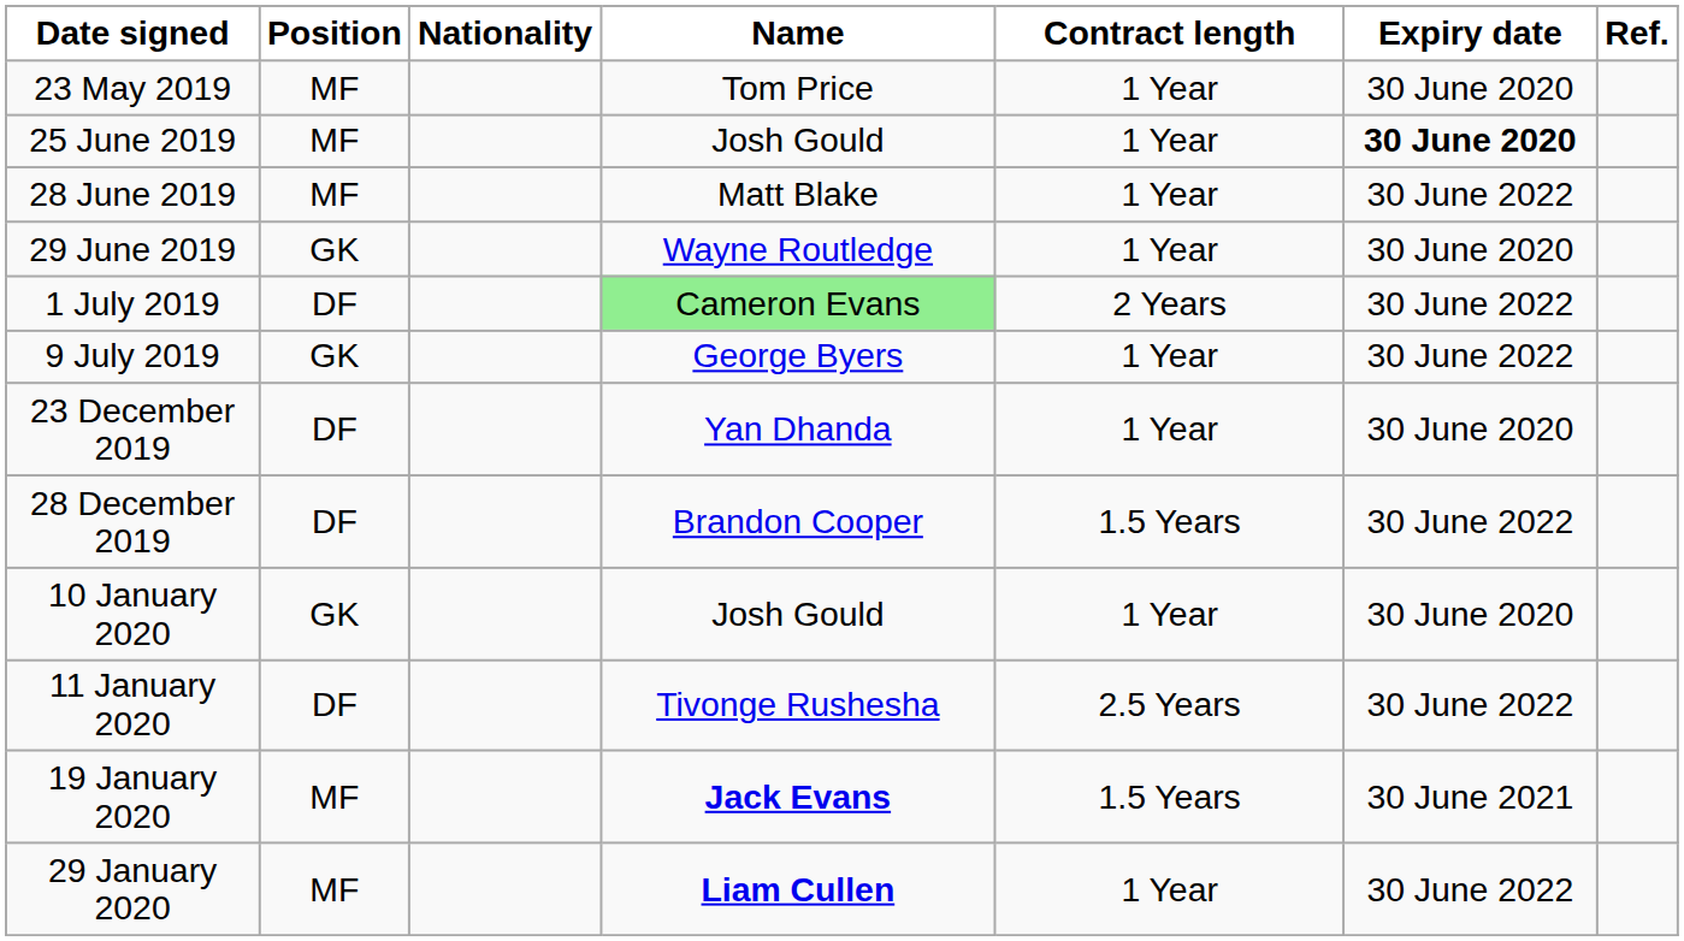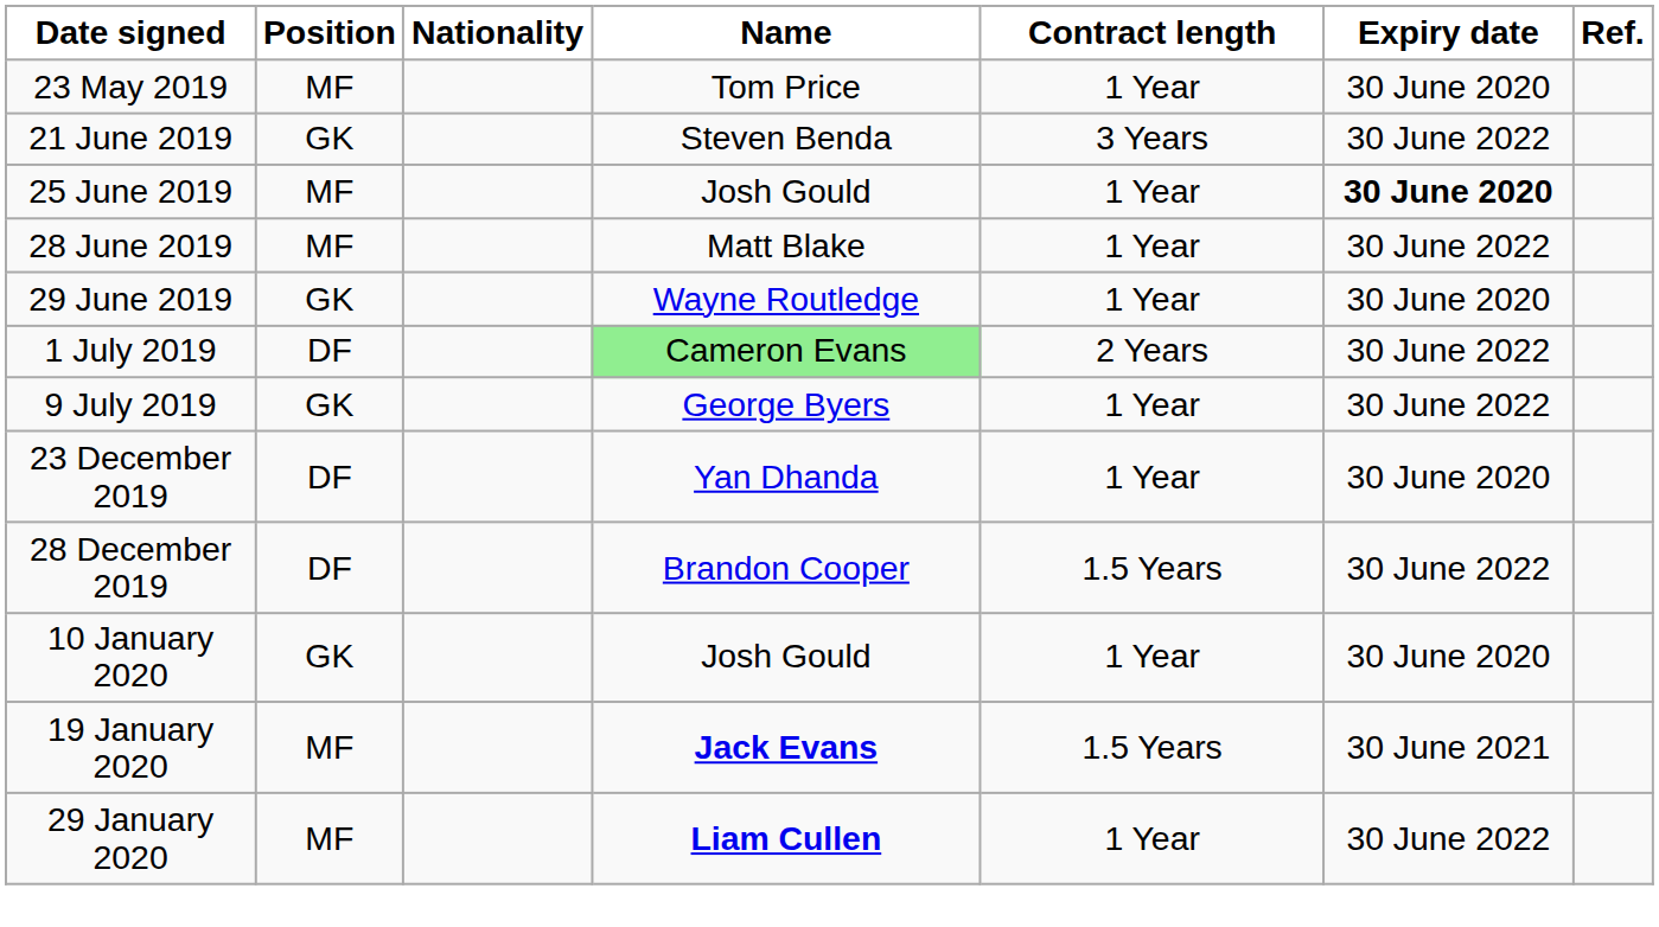 <table class="wikitable" style="text-align:center; font-size:90%; ">
 <tr>
 <th style="background:white; color:black; width:100px;">Date signed</th>
 <th style="background:white; color:black; width:50px;">Position</th>
 <th style="background:white; color:black; width:50px;">Nationality</th>
 <th style="background:white; color:black; width:160px;">Name</th>
 <th style="background:white; color:black; width:140px;">Contract length</th>
 <th style="background:white; color:black; width:100px;">Expiry date</th>
 <th style="background:white; color:black;">Ref.</th>
 </tr>
 <tr>
 <td>23 May 2019</td>
 <td>MF</td>
 <td></td>
 <td>Tom Price</td>
 <td>1 Year</td>
 <td>30 June 2020</td>
+<td></td>
+</tr>
+<tr>
+<td>21 June 2019</td>
+<td>GK</td>
+<td></td>
+<td>Steven Benda</td>
+<td>3 Years</td>
+<td>30 June 2022</td>
 <td></td>
 </tr>
 <tr>
 <td>25 June 2019</td>
 <td>MF</td>
 <td></td>
 <td>Josh Gould</td>
 <td>1 Year</td>
 <td><strong>30 June 2020</strong></td>
 <td></td>
 </tr>
 <tr>
 <td>28 June 2019</td>
 <td>MF</td>
 <td></td>
 <td>Matt Blake</td>
 <td>1 Year</td>
 <td>30 June 2022</td>
 <td></td>
 </tr>
 <tr>
 <td>29 June 2019</td>
 <td>GK</td>
 <td></td>
 <td><a href='#'>Wayne Routledge</a></td>
 <td>1 Year</td>
 <td>30 June 2020</td>
 <td></td>
 </tr>
 <tr>
 <td>1 July 2019</td>
 <td>DF</td>
 <td></td>
 <td style="background: lightgreen;">Cameron Evans</td>
 <td>2 Years</td>
 <td>30 June 2022</td>
 <td></td>
 </tr>
 <tr>
 <td>9 July 2019</td>
 <td>GK</td>
 <td></td>
 <td><a href='#'>George Byers</a></td>
 <td>1 Year</td>
 <td>30 June 2022</td>
 <td></td>
 </tr>
 <tr>
 <td>23 December 2019</td>
 <td>DF</td>
 <td></td>
 <td><a href='#'>Yan Dhanda</a></td>
 <td>1 Year</td>
 <td>30 June 2020</td>
 <td></td>
 </tr>
 <tr>
 <td>28 December 2019</td>
 <td>DF</td>
 <td></td>
 <td><a href='#'>Brandon Cooper</a></td>
 <td>1.5 Years</td>
 <td>30 June 2022</td>
 <td></td>
 </tr>
 <tr>
 <td>10 January 2020</td>
 <td>GK</td>
 <td></td>
 <td>Josh Gould</td>
 <td>1 Year</td>
 <td>30 June 2020</td>
 <td></td>
 </tr>
 <tr>
-<td>11 January 2020</td>
-<td>DF</td>
-<td></td>
-<td><a href='#'>Tivonge Rushesha</a></td>
-<td>2.5 Years</td>
-<td>30 June 2022</td>
-<td></td>
-</tr>
-<tr>
 <td>19 January 2020</td>
 <td>MF</td>
 <td></td>
 <td><strong><a href='#'>Jack Evans</a></strong></td>
 <td>1.5 Years</td>
 <td>30 June 2021</td>
 <td></td>
 </tr>
 <tr>
 <td>29 January 2020</td>
 <td>MF</td>
 <td></td>
 <td><strong><a href='#'>Liam Cullen</a></strong></td>
 <td>1 Year</td>
 <td>30 June 2022</td>
 <td></td>
 </tr>
 </table>
